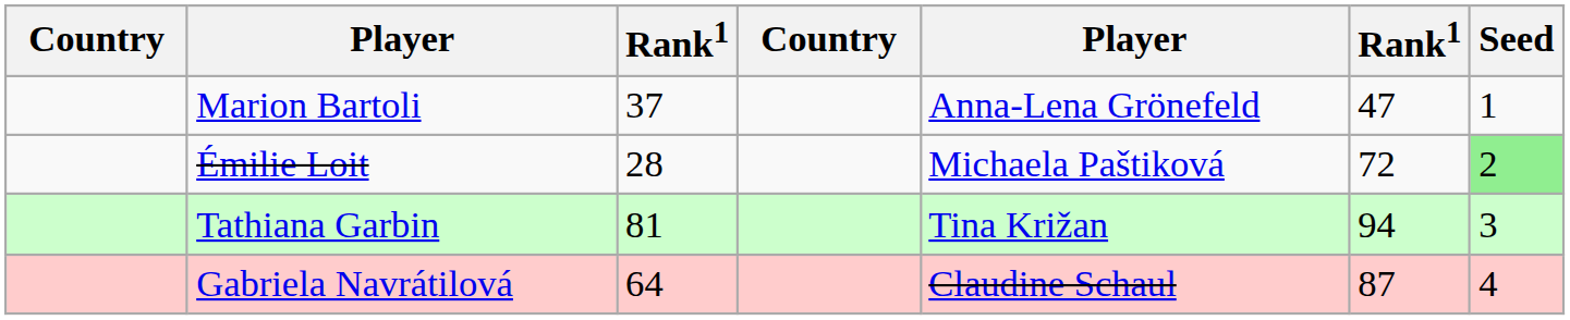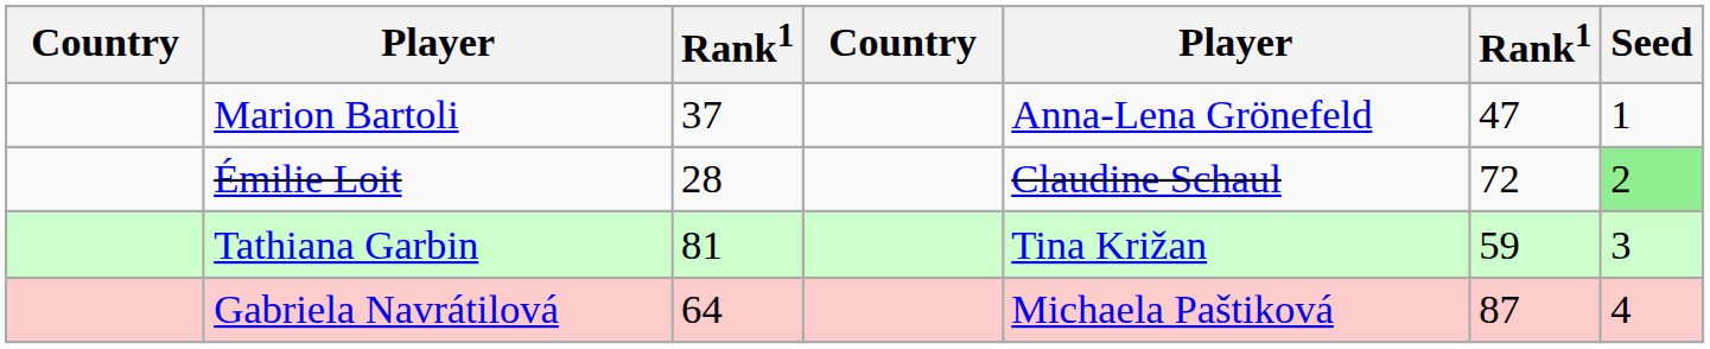 <table class="sortable wikitable">
 <tr>
 <th width="70">Country</th>
 <th width="175">Player</th>
 <th>Rank<sup>1</sup></th>
 <th width="70">Country</th>
 <th width="175">Player</th>
 <th>Rank<sup>1</sup></th>
 <th>Seed</th>
 </tr>
 <tr>
 <td></td>
 <td><a href='#'>Marion Bartoli</a></td>
 <td>37</td>
 <td></td>
 <td><a href='#'>Anna-Lena Grönefeld</a></td>
 <td>47</td>
 <td>1</td>
 </tr>
 <tr>
 <td></td>
 <td><s><a href='#'>Émilie Loit</a></s></td>
 <td>28</td>
 <td></td>
-<td><a href='#'>Michaela Paštiková</a></td>
+<td><s><a href='#'>Claudine Schaul</a></s></td>
 <td>72</td>
 <td style="background: lightgreen;">2</td>
 </tr>
 <tr style="background:#cfc;">
 <td></td>
 <td><a href='#'>Tathiana Garbin</a></td>
 <td>81</td>
 <td></td>
 <td><a href='#'>Tina Križan</a></td>
-<td>94</td>
+<td>59</td>
 <td>3</td>
 </tr>
 <tr style="background:#fcc;">
 <td></td>
 <td><a href='#'>Gabriela Navrátilová</a></td>
 <td>64</td>
 <td></td>
-<td><s><a href='#'>Claudine Schaul</a></s></td>
+<td><a href='#'>Michaela Paštiková</a></td>
 <td>87</td>
 <td>4</td>
 </tr>
 </table>
